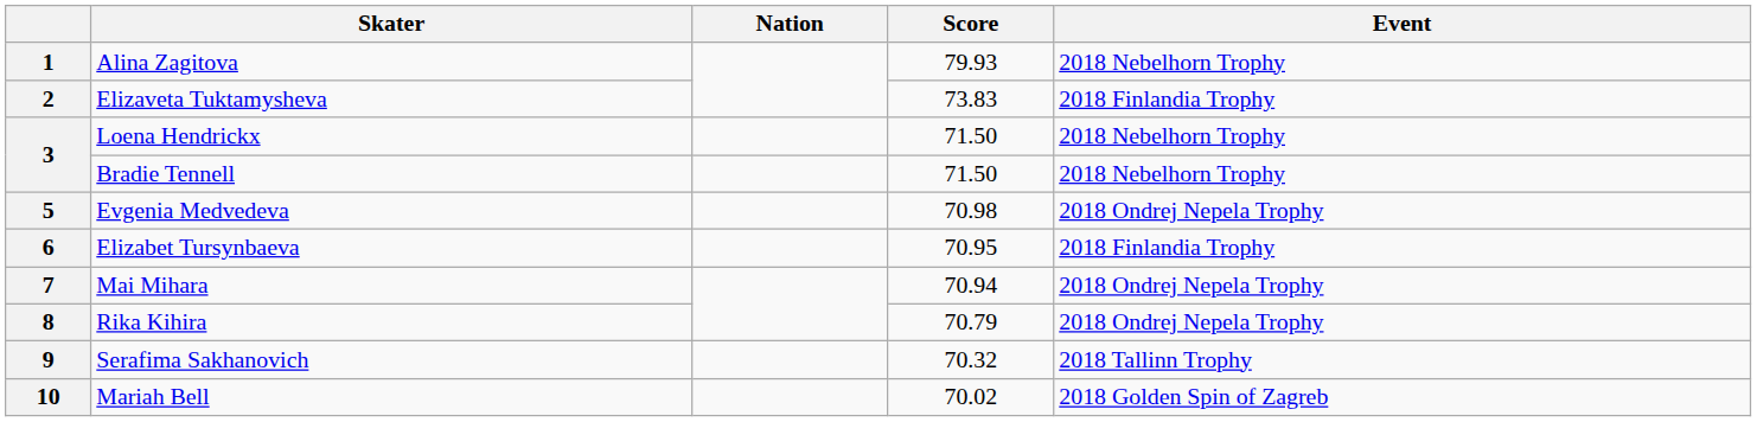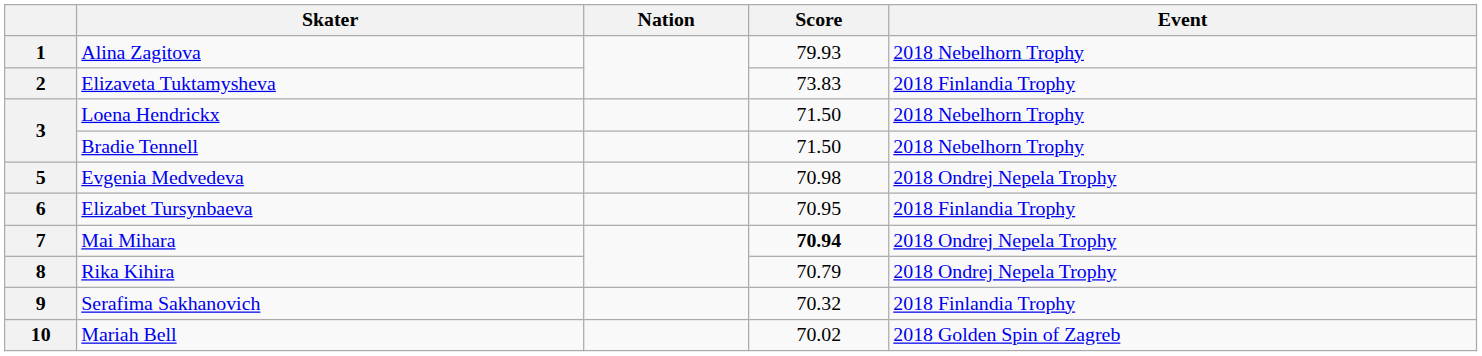 <table class="wikitable sortable" style="text-align:left; width:75%">
 <tr>
 <th scope="col"></th>
 <th scope="col">Skater</th>
 <th scope="col">Nation</th>
 <th scope="col">Score</th>
 <th scope="col">Event</th>
 </tr>
 <tr>
 <th scope="row">1</th>
 <td><a href='#'>Alina Zagitova</a></td>
 <td rowspan="2"></td>
 <td style="text-align:center;">79.93</td>
 <td><a href='#'>2018 Nebelhorn Trophy</a></td>
 </tr>
 <tr>
 <th scope="row">2</th>
 <td><a href='#'>Elizaveta Tuktamysheva</a></td>
 <td style="text-align:center;">73.83</td>
 <td><a href='#'> 2018 Finlandia Trophy</a></td>
 </tr>
 <tr>
 <th scope="row" rowspan=2>3</th>
 <td><a href='#'>Loena Hendrickx</a></td>
 <td></td>
 <td style="text-align:center;">71.50</td>
 <td><a href='#'>2018 Nebelhorn Trophy</a></td>
 </tr>
 <tr>
 <td><a href='#'>Bradie Tennell</a></td>
 <td></td>
 <td style="text-align:center;">71.50</td>
 <td><a href='#'>2018 Nebelhorn Trophy</a></td>
 </tr>
 <tr>
 <th scope="row">5</th>
 <td><a href='#'>Evgenia Medvedeva</a></td>
 <td></td>
 <td style="text-align:center;">70.98</td>
 <td><a href='#'>2018 Ondrej Nepela Trophy</a></td>
 </tr>
 <tr>
 <th scope="row">6</th>
 <td><a href='#'>Elizabet Tursynbaeva</a></td>
 <td></td>
 <td style="text-align:center;">70.95</td>
 <td><a href='#'> 2018 Finlandia Trophy</a></td>
 </tr>
 <tr>
 <th scope="row">7</th>
 <td><a href='#'>Mai Mihara</a></td>
 <td rowspan="2"></td>
-<td style="text-align:center;">70.94</td>
+<td style="text-align:center;"><strong>70.94</strong></td>
 <td><a href='#'>2018 Ondrej Nepela Trophy</a></td>
 </tr>
 <tr>
 <th scope="row">8</th>
 <td><a href='#'>Rika Kihira</a></td>
 <td style="text-align:center;">70.79</td>
 <td><a href='#'>2018 Ondrej Nepela Trophy</a></td>
 </tr>
 <tr>
 <th scope="row">9</th>
 <td><a href='#'>Serafima Sakhanovich</a></td>
 <td></td>
 <td style="text-align:center;">70.32</td>
-<td><a href='#'>2018 Tallinn Trophy</a></td>
+<td><a href='#'> 2018 Finlandia Trophy</a></td>
 </tr>
 <tr>
 <th scope="row">10</th>
 <td><a href='#'>Mariah Bell</a></td>
 <td></td>
 <td style="text-align:center;">70.02</td>
 <td><a href='#'>2018 Golden Spin of Zagreb</a></td>
 </tr>
 </table>
